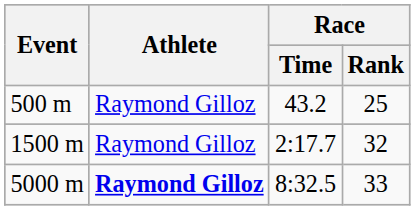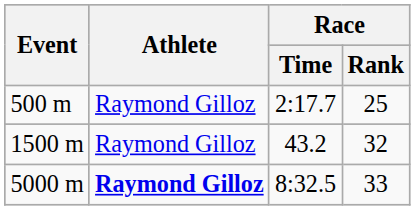 <table class="wikitable" border="1" style="font-size:90%">
 <tr>
 <th rowspan=2>Event</th>
 <th rowspan=2>Athlete</th>
 <th colspan=2>Race</th>
 </tr>
 <tr>
 <th>Time</th>
 <th>Rank</th>
 </tr>
 <tr>
 <td>500 m</td>
 <td><a href='#'>Raymond Gilloz</a></td>
-<td align=center>43.2</td>
+<td align=center>2:17.7</td>
 <td align=center>25</td>
 </tr>
 <tr>
 <td>1500 m</td>
 <td><a href='#'>Raymond Gilloz</a></td>
-<td align=center>2:17.7</td>
+<td align=center>43.2</td>
 <td align=center>32</td>
 </tr>
 <tr>
 <td>5000 m</td>
 <td><strong><a href='#'>Raymond Gilloz</a></strong></td>
 <td align=center>8:32.5</td>
 <td align=center>33</td>
 </tr>
 </table>
